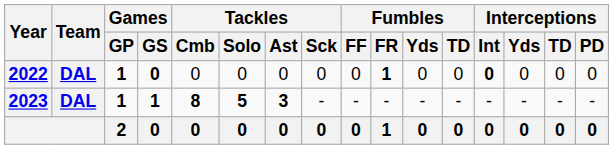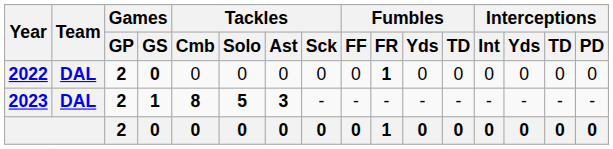 <table class= "wikitable" style="text-align:center;">
 <tr>
 <th rowspan="2">Year</th>
 <th rowspan="2">Team</th>
 <th colspan="2">Games</th>
 <th colspan="4">Tackles</th>
 <th colspan="4">Fumbles</th>
 <th colspan="4">Interceptions</th>
 </tr>
 <tr>
 <th>GP</th>
 <th>GS</th>
 <th>Cmb</th>
 <th>Solo</th>
 <th>Ast</th>
 <th>Sck</th>
 <th>FF</th>
 <th>FR</th>
 <th>Yds</th>
 <th>TD</th>
 <th>Int</th>
 <th>Yds</th>
 <th>TD</th>
 <th>PD</th>
 </tr>
 <tr>
 <th><a href='#'>2022</a></th>
 <th><a href='#'>DAL</a></th>
-<td><strong>1</strong></td>
+<td><strong>2</strong></td>
 <td><strong>0</strong></td>
 <td>0</td>
 <td>0</td>
 <td>0</td>
 <td>0</td>
 <td>0</td>
 <td><strong>1</strong></td>
 <td>0</td>
 <td>0</td>
-<td><strong>0</strong></td>
+<td>0</td>
 <td>0</td>
 <td>0</td>
 <td>0</td>
 </tr>
 <tr>
 <th><a href='#'>2023</a></th>
 <th><a href='#'>DAL</a></th>
-<td><strong>1</strong></td>
+<td><strong>2</strong></td>
 <td><strong>1</strong></td>
 <td><strong>8</strong></td>
 <td><strong>5</strong></td>
 <td><strong>3</strong></td>
 <td>-</td>
 <td>-</td>
 <td>-</td>
 <td>-</td>
 <td>-</td>
 <td>-</td>
 <td>-</td>
 <td>-</td>
 <td>-</td>
 </tr>
 <tr>
 <th colspan="2"></th>
 <th>2</th>
 <th>0</th>
 <th>0</th>
 <th>0</th>
 <th>0</th>
 <th>0</th>
 <th>0</th>
 <th>1</th>
 <th>0</th>
 <th>0</th>
 <th>0</th>
 <th>0</th>
 <th>0</th>
 <th>0</th>
 </tr>
 </table>
